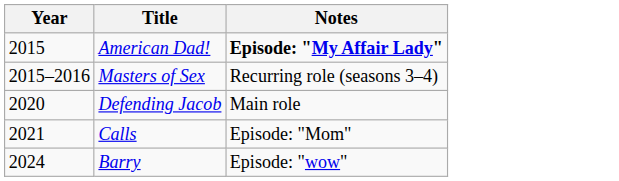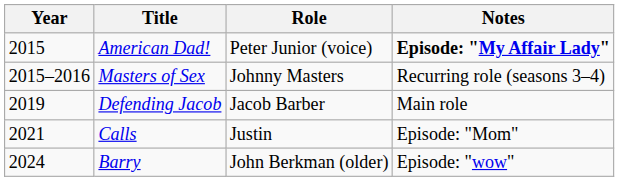 <table class="wikitable sortable">
 <tr>
 <th>Year</th>
 <th>Title</th>
+<th>Role</th>
 <th class="unsortable">Notes</th>
 </tr>
 <tr>
 <td>2015</td>
 <td><em><a href='#'>American Dad!</a></em></td>
+<td>Peter Junior (voice)</td>
 <td><strong>Episode: "<a href='#'>My Affair Lady</a>"</strong></td>
 </tr>
 <tr>
 <td>2015–2016</td>
 <td><em><a href='#'>Masters of Sex</a></em></td>
+<td>Johnny Masters</td>
 <td>Recurring role (seasons 3–4)</td>
 </tr>
 <tr>
-<td>2020</td>
+<td>2019</td>
 <td><em><a href='#'>Defending Jacob</a></em></td>
+<td>Jacob Barber</td>
 <td>Main role</td>
 </tr>
 <tr>
 <td>2021</td>
 <td><em><a href='#'>Calls</a></em></td>
+<td>Justin</td>
 <td>Episode: "Mom"</td>
 </tr>
 <tr>
 <td>2024</td>
 <td><em><a href='#'>Barry</a></em></td>
+<td>John Berkman (older)</td>
 <td>Episode: "<a href='#'>wow</a>"</td>
 </tr>
 </table>
